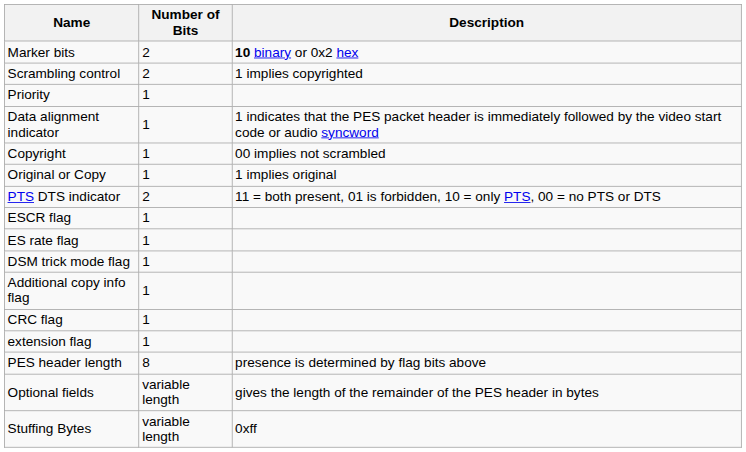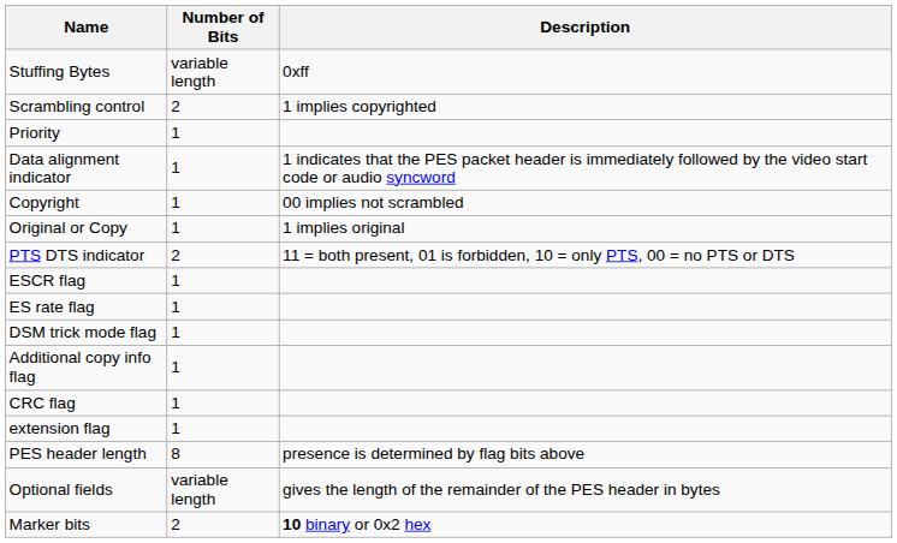 <table class="wikitable">
 <tr>
 <th>Name</th>
 <th>Number of Bits</th>
 <th>Description</th>
 </tr>
 <tr>
-<td>Marker bits</td>
-<td>2</td>
-<td><strong>10</strong> <a href='#'>binary</a> or 0x2 <a href='#'>hex</a></td>
+<td>Stuffing Bytes</td>
+<td>variable length</td>
+<td>0xff</td>
 </tr>
 <tr>
 <td>Scrambling control</td>
 <td>2</td>
 <td>1 implies copyrighted</td>
 </tr>
 <tr>
 <td>Priority</td>
 <td>1</td>
 <td></td>
 </tr>
 <tr>
 <td>Data alignment indicator</td>
 <td>1</td>
 <td>1 indicates that the PES packet header is immediately followed by the video start code or audio <a href='#'>syncword</a></td>
 </tr>
 <tr>
 <td>Copyright</td>
 <td>1</td>
 <td>00 implies not scrambled</td>
 </tr>
 <tr>
 <td>Original or Copy</td>
 <td>1</td>
 <td>1 implies original</td>
 </tr>
 <tr>
 <td><a href='#'>PTS</a> DTS indicator</td>
 <td>2</td>
 <td>11 = both present, 01 is forbidden, 10 = only <a href='#'>PTS</a>, 00 = no PTS or DTS</td>
 </tr>
 <tr>
 <td>ESCR flag</td>
 <td>1</td>
 <td></td>
 </tr>
 <tr>
 <td>ES rate flag</td>
 <td>1</td>
 <td></td>
 </tr>
 <tr>
 <td>DSM trick mode flag</td>
 <td>1</td>
 <td></td>
 </tr>
 <tr>
 <td>Additional copy info flag</td>
 <td>1</td>
 <td></td>
 </tr>
 <tr>
 <td>CRC flag</td>
 <td>1</td>
 <td></td>
 </tr>
 <tr>
 <td>extension flag</td>
 <td>1</td>
 <td></td>
 </tr>
 <tr>
 <td>PES header length</td>
 <td>8</td>
 <td>presence is determined by flag bits above</td>
 </tr>
 <tr>
 <td>Optional fields</td>
 <td>variable length</td>
 <td>gives the length of the remainder of the PES header in bytes</td>
 </tr>
 <tr>
-<td>Stuffing Bytes</td>
-<td>variable length</td>
-<td>0xff</td>
+<td>Marker bits</td>
+<td>2</td>
+<td><strong>10</strong> <a href='#'>binary</a> or 0x2 <a href='#'>hex</a></td>
 </tr>
 </table>
